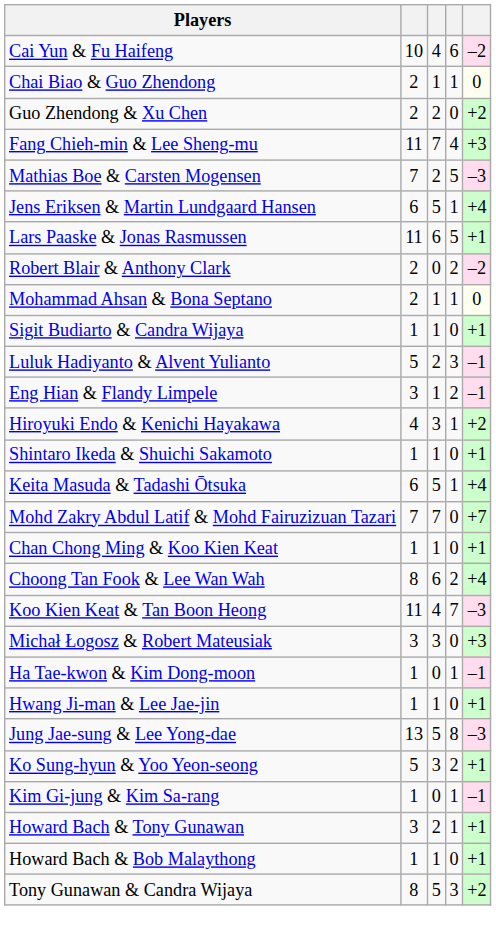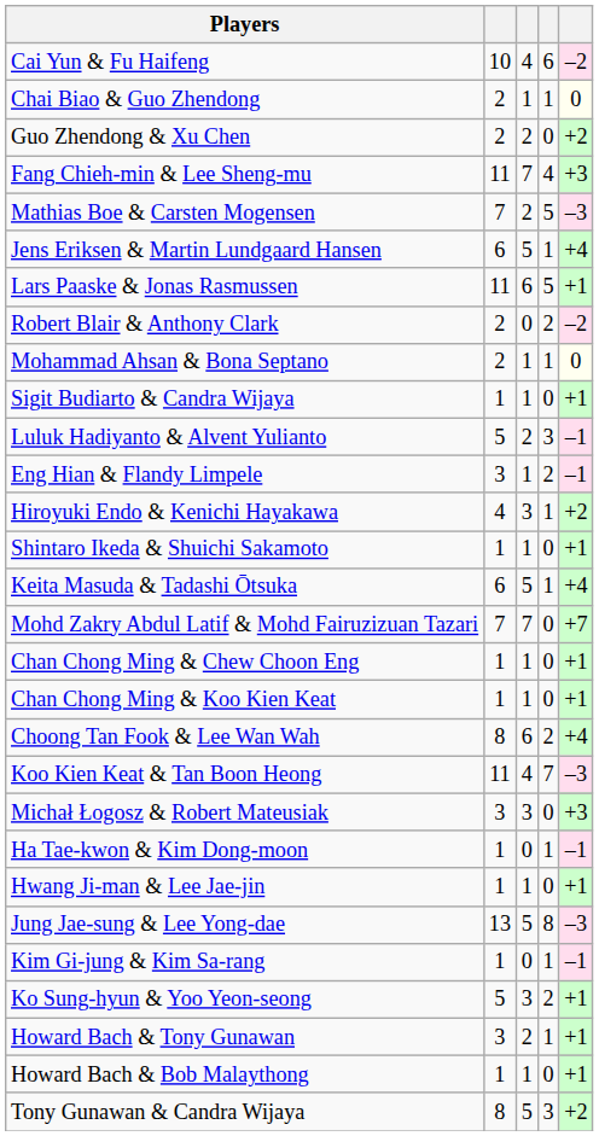 <table class=wikitable style="text-align:center; font-size:small">
 <tr>
 <th>Players</th>
 <th></th>
 <th></th>
 <th></th>
 <th></th>
 </tr>
 <tr>
 <td align="left"> <a href='#'>Cai Yun</a> & <a href='#'>Fu Haifeng</a></td>
 <td>10</td>
 <td>4</td>
 <td>6</td>
 <td bgcolor="#ffddee">–2</td>
 </tr>
 <tr>
 <td align="left"> <a href='#'>Chai Biao</a> & <a href='#'>Guo Zhendong</a></td>
 <td>2</td>
 <td>1</td>
 <td>1</td>
 <td bgcolor="#fffff0">0</td>
 </tr>
 <tr>
 <td align="left"> Guo Zhendong & <a href='#'>Xu Chen</a></td>
 <td>2</td>
 <td>2</td>
 <td>0</td>
 <td bgcolor="#ccffcc">+2</td>
 </tr>
 <tr>
 <td align="left"> <a href='#'>Fang Chieh-min</a> & <a href='#'>Lee Sheng-mu</a></td>
 <td>11</td>
 <td>7</td>
 <td>4</td>
 <td bgcolor="#ccffcc">+3</td>
 </tr>
 <tr>
 <td align="left"> <a href='#'>Mathias Boe</a> & <a href='#'>Carsten Mogensen</a></td>
 <td>7</td>
 <td>2</td>
 <td>5</td>
 <td bgcolor="#ffddee">–3</td>
 </tr>
 <tr>
 <td align="left"> <a href='#'>Jens Eriksen</a> & <a href='#'>Martin Lundgaard Hansen</a></td>
 <td>6</td>
 <td>5</td>
 <td>1</td>
 <td bgcolor="#ccffcc">+4</td>
 </tr>
 <tr>
 <td align="left"> <a href='#'>Lars Paaske</a> & <a href='#'>Jonas Rasmussen</a></td>
 <td>11</td>
 <td>6</td>
 <td>5</td>
 <td bgcolor="#ccffcc">+1</td>
 </tr>
 <tr>
 <td align="left"> <a href='#'>Robert Blair</a> & <a href='#'>Anthony Clark</a></td>
 <td>2</td>
 <td>0</td>
 <td>2</td>
 <td bgcolor="#ffddee">–2</td>
 </tr>
 <tr>
 <td align="left"> <a href='#'>Mohammad Ahsan</a> & <a href='#'>Bona Septano</a></td>
 <td>2</td>
 <td>1</td>
 <td>1</td>
 <td bgcolor="#fffff0">0</td>
 </tr>
 <tr>
 <td align="left"> <a href='#'>Sigit Budiarto</a> & <a href='#'>Candra Wijaya</a></td>
 <td>1</td>
 <td>1</td>
 <td>0</td>
 <td bgcolor="#ccffcc">+1</td>
 </tr>
 <tr>
 <td align="left"> <a href='#'>Luluk Hadiyanto</a> & <a href='#'>Alvent Yulianto</a></td>
 <td>5</td>
 <td>2</td>
 <td>3</td>
 <td bgcolor="#ffddee">–1</td>
 </tr>
 <tr>
 <td align="left"> <a href='#'>Eng Hian</a> & <a href='#'>Flandy Limpele</a></td>
 <td>3</td>
 <td>1</td>
 <td>2</td>
 <td bgcolor="#ffddee">–1</td>
 </tr>
 <tr>
 <td align="left"> <a href='#'>Hiroyuki Endo</a> & <a href='#'>Kenichi Hayakawa</a></td>
 <td>4</td>
 <td>3</td>
 <td>1</td>
 <td bgcolor="#ccffcc">+2</td>
 </tr>
 <tr>
 <td align="left"> <a href='#'>Shintaro Ikeda</a> & <a href='#'>Shuichi Sakamoto</a></td>
 <td>1</td>
 <td>1</td>
 <td>0</td>
 <td bgcolor="#ccffcc">+1</td>
 </tr>
 <tr>
 <td align="left"> <a href='#'>Keita Masuda</a> & <a href='#'>Tadashi Ōtsuka</a></td>
 <td>6</td>
 <td>5</td>
 <td>1</td>
 <td bgcolor="#ccffcc">+4</td>
 </tr>
 <tr>
 <td align="left"> <a href='#'>Mohd Zakry Abdul Latif</a> & <a href='#'>Mohd Fairuzizuan Tazari</a></td>
 <td>7</td>
 <td>7</td>
 <td>0</td>
 <td bgcolor="#ccffcc">+7</td>
 </tr>
 <tr>
+<td align="left"> <a href='#'>Chan Chong Ming</a> & <a href='#'>Chew Choon Eng</a></td>
+<td>1</td>
+<td>1</td>
+<td>0</td>
+<td bgcolor="#ccffcc">+1</td>
+</tr>
+<tr>
 <td align="left"> <a href='#'>Chan Chong Ming</a> & <a href='#'>Koo Kien Keat</a></td>
 <td>1</td>
 <td>1</td>
 <td>0</td>
 <td bgcolor="#ccffcc">+1</td>
 </tr>
 <tr>
 <td align="left"> <a href='#'>Choong Tan Fook</a> & <a href='#'>Lee Wan Wah</a></td>
 <td>8</td>
 <td>6</td>
 <td>2</td>
 <td bgcolor="#ccffcc">+4</td>
 </tr>
 <tr>
 <td align="left"> <a href='#'>Koo Kien Keat</a> & <a href='#'>Tan Boon Heong</a></td>
 <td>11</td>
 <td>4</td>
 <td>7</td>
 <td bgcolor="#ffddee">–3</td>
 </tr>
 <tr>
 <td align="left"> <a href='#'>Michał Łogosz</a> & <a href='#'>Robert Mateusiak</a></td>
 <td>3</td>
 <td>3</td>
 <td>0</td>
 <td bgcolor="#ccffcc">+3</td>
 </tr>
 <tr>
 <td align="left"> <a href='#'>Ha Tae-kwon</a> & <a href='#'>Kim Dong-moon</a></td>
 <td>1</td>
 <td>0</td>
 <td>1</td>
 <td bgcolor="#ffddee">–1</td>
 </tr>
 <tr>
 <td align="left"> <a href='#'>Hwang Ji-man</a> & <a href='#'>Lee Jae-jin</a></td>
 <td>1</td>
 <td>1</td>
 <td>0</td>
 <td bgcolor="#ccffcc">+1</td>
 </tr>
 <tr>
 <td align="left"> <a href='#'>Jung Jae-sung</a> & <a href='#'>Lee Yong-dae</a></td>
 <td>13</td>
 <td>5</td>
 <td>8</td>
 <td bgcolor="#ffddee">–3</td>
 </tr>
 <tr>
+<td align="left"> <a href='#'>Kim Gi-jung</a> & <a href='#'>Kim Sa-rang</a></td>
+<td>1</td>
+<td>0</td>
+<td>1</td>
+<td bgcolor="#ffddee">–1</td>
+</tr>
+<tr>
 <td align="left"> <a href='#'>Ko Sung-hyun</a> & <a href='#'>Yoo Yeon-seong</a></td>
 <td>5</td>
 <td>3</td>
 <td>2</td>
 <td bgcolor="#ccffcc">+1</td>
-</tr>
-<tr>
-<td align="left"> <a href='#'>Kim Gi-jung</a> & <a href='#'>Kim Sa-rang</a></td>
-<td>1</td>
-<td>0</td>
-<td>1</td>
-<td bgcolor="#ffddee">–1</td>
 </tr>
 <tr>
 <td align="left"> <a href='#'>Howard Bach</a> & <a href='#'>Tony Gunawan</a></td>
 <td>3</td>
 <td>2</td>
 <td>1</td>
 <td bgcolor="#ccffcc">+1</td>
 </tr>
 <tr>
 <td align="left"> Howard Bach & <a href='#'>Bob Malaythong</a></td>
 <td>1</td>
 <td>1</td>
 <td>0</td>
 <td bgcolor="#ccffcc">+1</td>
 </tr>
 <tr>
 <td align="left"> Tony Gunawan &  Candra Wijaya</td>
 <td>8</td>
 <td>5</td>
 <td>3</td>
 <td bgcolor="#ccffcc">+2</td>
 </tr>
 </table>
